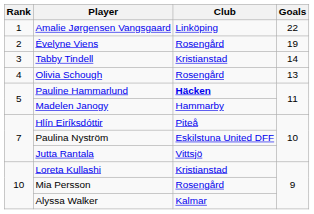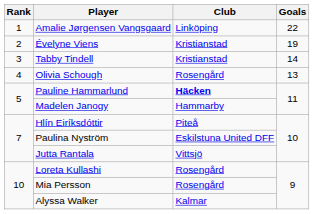 <table class="wikitable" style="text-align:center">
 <tr>
 <th>Rank</th>
 <th>Player</th>
 <th>Club</th>
 <th>Goals</th>
 </tr>
 <tr>
 <td>1</td>
 <td align="left"> <a href='#'>Amalie Jørgensen Vangsgaard</a></td>
 <td align="left"><a href='#'>Linköping</a></td>
 <td>22</td>
 </tr>
 <tr>
 <td>2</td>
 <td align="left"> <a href='#'>Évelyne Viens</a></td>
-<td align="left"><a href='#'>Rosengård</a></td>
+<td align="left"><a href='#'>Kristianstad</a></td>
 <td>19</td>
 </tr>
 <tr>
 <td>3</td>
 <td align="left"> <a href='#'>Tabby Tindell</a></td>
 <td align="left"><a href='#'>Kristianstad</a></td>
 <td>14</td>
 </tr>
 <tr>
 <td>4</td>
 <td align="left"> <a href='#'>Olivia Schough</a></td>
 <td align="left"><a href='#'>Rosengård</a></td>
 <td>13</td>
 </tr>
 <tr>
 <td rowspan="2">5</td>
 <td align="left"> <a href='#'>Pauline Hammarlund</a></td>
 <td align="left"><strong><a href='#'>Häcken</a></strong></td>
 <td rowspan="2">11</td>
 </tr>
 <tr>
 <td align="left"> <a href='#'>Madelen Janogy</a></td>
 <td align="left"><a href='#'>Hammarby</a></td>
 </tr>
 <tr>
 <td rowspan="3">7</td>
 <td align="left"> <a href='#'>Hlín Eiríksdóttir</a></td>
 <td align="left"><a href='#'>Piteå</a></td>
 <td rowspan="3">10</td>
 </tr>
 <tr>
 <td align="left"> Paulina Nyström</td>
 <td align="left"><a href='#'>Eskilstuna United DFF</a></td>
 </tr>
 <tr>
 <td align="left"> <a href='#'>Jutta Rantala</a></td>
 <td align="left"><a href='#'>Vittsjö</a></td>
 </tr>
 <tr>
 <td rowspan="3">10</td>
 <td align="left"> <a href='#'>Loreta Kullashi</a></td>
-<td align="left"><a href='#'>Kristianstad</a></td>
+<td align="left"><a href='#'>Rosengård</a></td>
 <td rowspan="3">9</td>
 </tr>
 <tr>
 <td align="left"> Mia Persson</td>
 <td align="left"><a href='#'>Rosengård</a></td>
 </tr>
 <tr>
 <td align="left"> Alyssa Walker</td>
 <td align="left"><a href='#'>Kalmar</a></td>
 </tr>
 </table>
